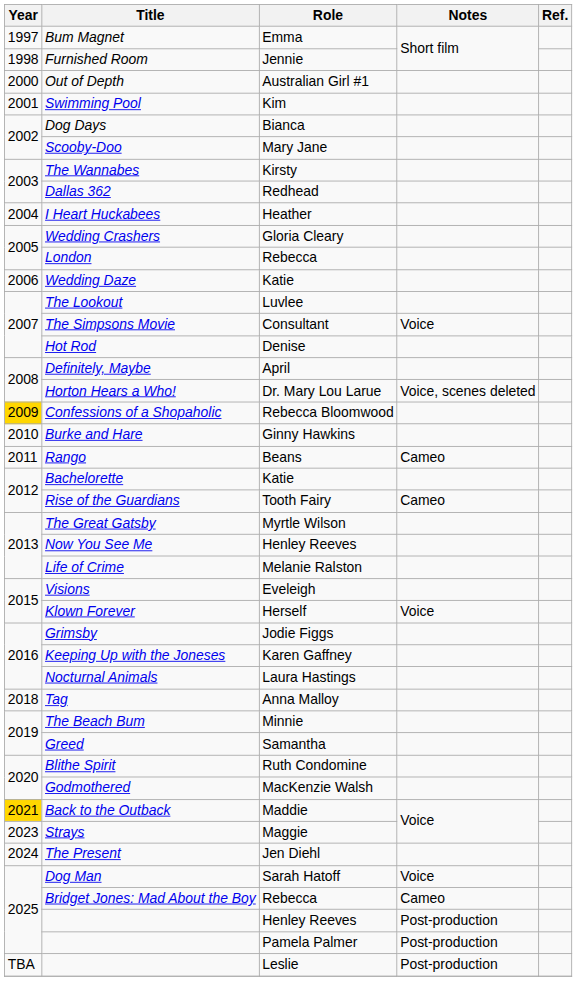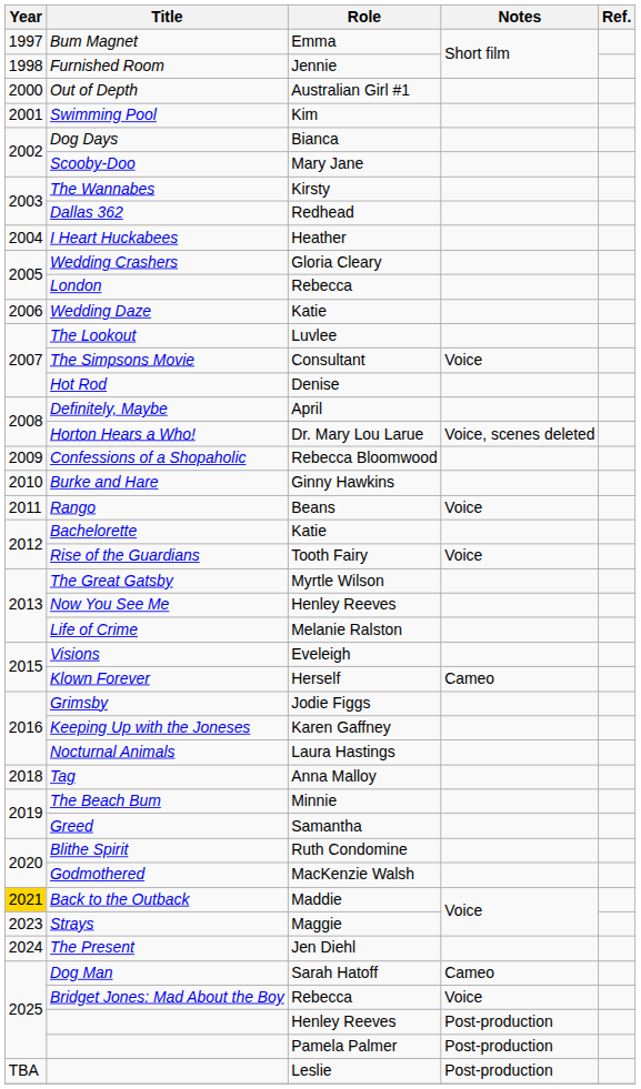 <table class="wikitable sortable">
 <tr>
 <th>Year</th>
 <th>Title</th>
 <th>Role</th>
 <th>Notes</th>
 <th>Ref.</th>
 </tr>
 <tr>
 <td>1997</td>
 <td><em>Bum Magnet</em></td>
 <td>Emma</td>
 <td rowspan="2">Short film</td>
 <td></td>
 </tr>
 <tr>
 <td>1998</td>
 <td><em>Furnished Room</em></td>
 <td>Jennie</td>
 <td></td>
 </tr>
 <tr>
 <td>2000</td>
 <td><em>Out of Depth</em></td>
 <td>Australian Girl #1</td>
 <td></td>
 <td></td>
 </tr>
 <tr>
 <td>2001</td>
 <td><em><a href='#'>Swimming Pool</a></em></td>
 <td>Kim</td>
 <td></td>
 <td></td>
 </tr>
 <tr>
 <td rowspan="2">2002</td>
 <td><em>Dog Days</em></td>
 <td>Bianca</td>
 <td></td>
 <td></td>
 </tr>
 <tr>
 <td><em><a href='#'>Scooby-Doo</a></em></td>
 <td>Mary Jane</td>
 <td></td>
 <td></td>
 </tr>
 <tr>
 <td rowspan="2">2003</td>
 <td><em><a href='#'>The Wannabes</a></em></td>
 <td>Kirsty</td>
 <td></td>
 <td></td>
 </tr>
 <tr>
 <td><em><a href='#'>Dallas 362</a></em></td>
 <td>Redhead</td>
 <td></td>
 <td></td>
 </tr>
 <tr>
 <td>2004</td>
 <td><em><a href='#'>I Heart Huckabees</a></em></td>
 <td>Heather</td>
 <td></td>
 <td></td>
 </tr>
 <tr>
 <td rowspan="2">2005</td>
 <td><em><a href='#'>Wedding Crashers</a></em></td>
 <td>Gloria Cleary</td>
 <td></td>
 <td></td>
 </tr>
 <tr>
 <td><em><a href='#'>London</a></em></td>
 <td>Rebecca</td>
 <td></td>
 <td></td>
 </tr>
 <tr>
 <td>2006</td>
 <td><em><a href='#'>Wedding Daze</a></em></td>
 <td>Katie</td>
 <td></td>
 <td></td>
 </tr>
 <tr>
 <td rowspan="3">2007</td>
 <td><em><a href='#'>The Lookout</a></em></td>
 <td>Luvlee</td>
 <td></td>
 <td></td>
 </tr>
 <tr>
 <td><em><a href='#'>The Simpsons Movie</a></em></td>
 <td>Consultant</td>
 <td>Voice</td>
 <td style="text-align:center;"></td>
 </tr>
 <tr>
 <td><em><a href='#'>Hot Rod</a></em></td>
 <td>Denise</td>
 <td></td>
 <td></td>
 </tr>
 <tr>
 <td rowspan="2">2008</td>
 <td><em><a href='#'>Definitely, Maybe</a></em></td>
 <td>April</td>
 <td></td>
 <td></td>
 </tr>
 <tr>
 <td><em><a href='#'>Horton Hears a Who!</a></em></td>
 <td>Dr. Mary Lou Larue</td>
 <td>Voice, scenes deleted</td>
 <td></td>
 </tr>
 <tr>
-<td style="background: gold;">2009</td>
+<td>2009</td>
 <td><em><a href='#'>Confessions of a Shopaholic</a></em></td>
 <td>Rebecca Bloomwood</td>
 <td></td>
 <td></td>
 </tr>
 <tr>
 <td>2010</td>
 <td><em><a href='#'>Burke and Hare</a></em></td>
 <td>Ginny Hawkins</td>
 <td></td>
 <td></td>
 </tr>
 <tr>
 <td>2011</td>
 <td><em><a href='#'>Rango</a></em></td>
 <td>Beans</td>
-<td>Cameo</td>
+<td>Voice</td>
 <td></td>
 </tr>
 <tr>
 <td rowspan="2">2012</td>
 <td><em><a href='#'>Bachelorette</a></em></td>
 <td>Katie</td>
 <td></td>
 <td></td>
 </tr>
 <tr>
 <td><em><a href='#'>Rise of the Guardians</a></em></td>
 <td>Tooth Fairy</td>
-<td>Cameo</td>
+<td>Voice</td>
 <td></td>
 </tr>
 <tr>
 <td rowspan="3">2013</td>
 <td><em><a href='#'>The Great Gatsby</a></em></td>
 <td>Myrtle Wilson</td>
 <td></td>
 <td></td>
 </tr>
 <tr>
 <td><em><a href='#'>Now You See Me</a></em></td>
 <td>Henley Reeves</td>
 <td></td>
 <td></td>
 </tr>
 <tr>
 <td><em><a href='#'>Life of Crime</a></em></td>
 <td>Melanie Ralston</td>
 <td></td>
 <td></td>
 </tr>
 <tr>
 <td rowspan="2">2015</td>
 <td><em><a href='#'>Visions</a></em></td>
 <td>Eveleigh</td>
 <td></td>
 <td></td>
 </tr>
 <tr>
 <td><em><a href='#'>Klown Forever</a></em></td>
 <td>Herself</td>
-<td>Voice</td>
+<td>Cameo</td>
 <td></td>
 </tr>
 <tr>
 <td rowspan="3">2016</td>
 <td><em><a href='#'>Grimsby</a></em></td>
 <td>Jodie Figgs</td>
 <td></td>
 <td></td>
 </tr>
 <tr>
 <td><em><a href='#'>Keeping Up with the Joneses</a></em></td>
 <td>Karen Gaffney</td>
 <td></td>
 <td></td>
 </tr>
 <tr>
 <td><em><a href='#'>Nocturnal Animals</a></em></td>
 <td>Laura Hastings</td>
 <td></td>
 <td></td>
 </tr>
 <tr>
 <td>2018</td>
 <td><em><a href='#'>Tag</a></em></td>
 <td>Anna Malloy</td>
 <td></td>
 <td></td>
 </tr>
 <tr>
 <td rowspan="2">2019</td>
 <td><em><a href='#'>The Beach Bum</a></em></td>
 <td>Minnie</td>
 <td></td>
 <td></td>
 </tr>
 <tr>
 <td><em><a href='#'>Greed</a></em></td>
 <td>Samantha</td>
 <td></td>
 <td></td>
 </tr>
 <tr>
 <td rowspan="2">2020</td>
 <td><em><a href='#'>Blithe Spirit</a></em></td>
 <td>Ruth Condomine</td>
 <td></td>
 <td></td>
 </tr>
 <tr>
 <td><em><a href='#'>Godmothered</a></em></td>
 <td>MacKenzie Walsh</td>
 <td></td>
 <td></td>
 </tr>
 <tr>
 <td style="background: gold;">2021</td>
 <td><em><a href='#'>Back to the Outback</a></em></td>
 <td>Maddie</td>
 <td rowspan="2">Voice</td>
 <td></td>
 </tr>
 <tr>
 <td>2023</td>
 <td><em><a href='#'>Strays</a></em></td>
 <td>Maggie</td>
 <td></td>
 </tr>
 <tr>
 <td>2024</td>
 <td><em><a href='#'>The Present</a></em></td>
 <td>Jen Diehl</td>
 <td></td>
 <td></td>
 </tr>
 <tr>
 <td rowspan="4">2025</td>
 <td><em><a href='#'>Dog Man</a></em></td>
 <td>Sarah Hatoff</td>
-<td>Voice</td>
+<td>Cameo</td>
 <td></td>
 </tr>
 <tr>
 <td><em><a href='#'>Bridget Jones: Mad About the Boy</a></em></td>
 <td>Rebecca</td>
-<td>Cameo</td>
+<td>Voice</td>
 <td></td>
 </tr>
 <tr>
 <td></td>
 <td>Henley Reeves</td>
 <td>Post-production</td>
 <td style="text-align:center;"></td>
 </tr>
 <tr>
 <td></td>
 <td>Pamela Palmer</td>
 <td>Post-production</td>
 <td style="text-align:center;"></td>
 </tr>
 <tr>
 <td>TBA</td>
 <td></td>
 <td>Leslie</td>
 <td>Post-production</td>
 <td></td>
 </tr>
 <tr>
 </tr>
 </table>
